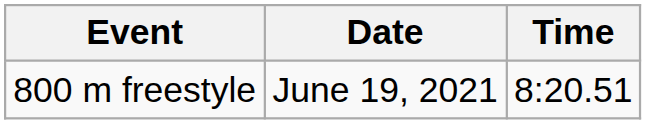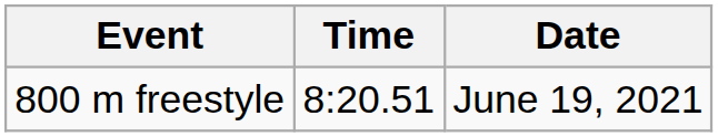 <table class="wikitable" |>
 <tr>
 <th>Event</th>
+<th>Time</th>
 <th>Date</th>
-<th>Time</th>
 </tr>
 <tr>
 <td>800 m freestyle</td>
+<td align=right>8:20.51</td>
 <td align="right">June 19, 2021</td>
-<td align=right>8:20.51</td>
 </tr>
 </table>
